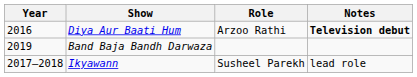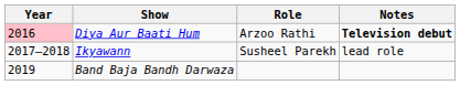 <table class="wikitable">
 <tr>
 <th>Year</th>
 <th>Show</th>
 <th>Role</th>
 <th>Notes</th>
 </tr>
 <tr>
-<td>2016</td>
+<td style="background: pink;">2016</td>
 <td><em><a href='#'>Diya Aur Baati Hum</a></em></td>
 <td>Arzoo Rathi</td>
 <td><strong>Television debut</strong></td>
+</tr>
+<tr>
+<td>2017–2018</td>
+<td><em><a href='#'>Ikyawann</a></em></td>
+<td>Susheel Parekh</td>
+<td>lead role</td>
 </tr>
 <tr>
 <td>2019</td>
 <td><em>Band Baja Bandh Darwaza</em></td>
 <td></td>
 <td></td>
 </tr>
-<tr>
-<td>2017–2018</td>
-<td><em><a href='#'>Ikyawann</a></em></td>
-<td>Susheel Parekh</td>
-<td>lead role</td>
-</tr>
 </table>
